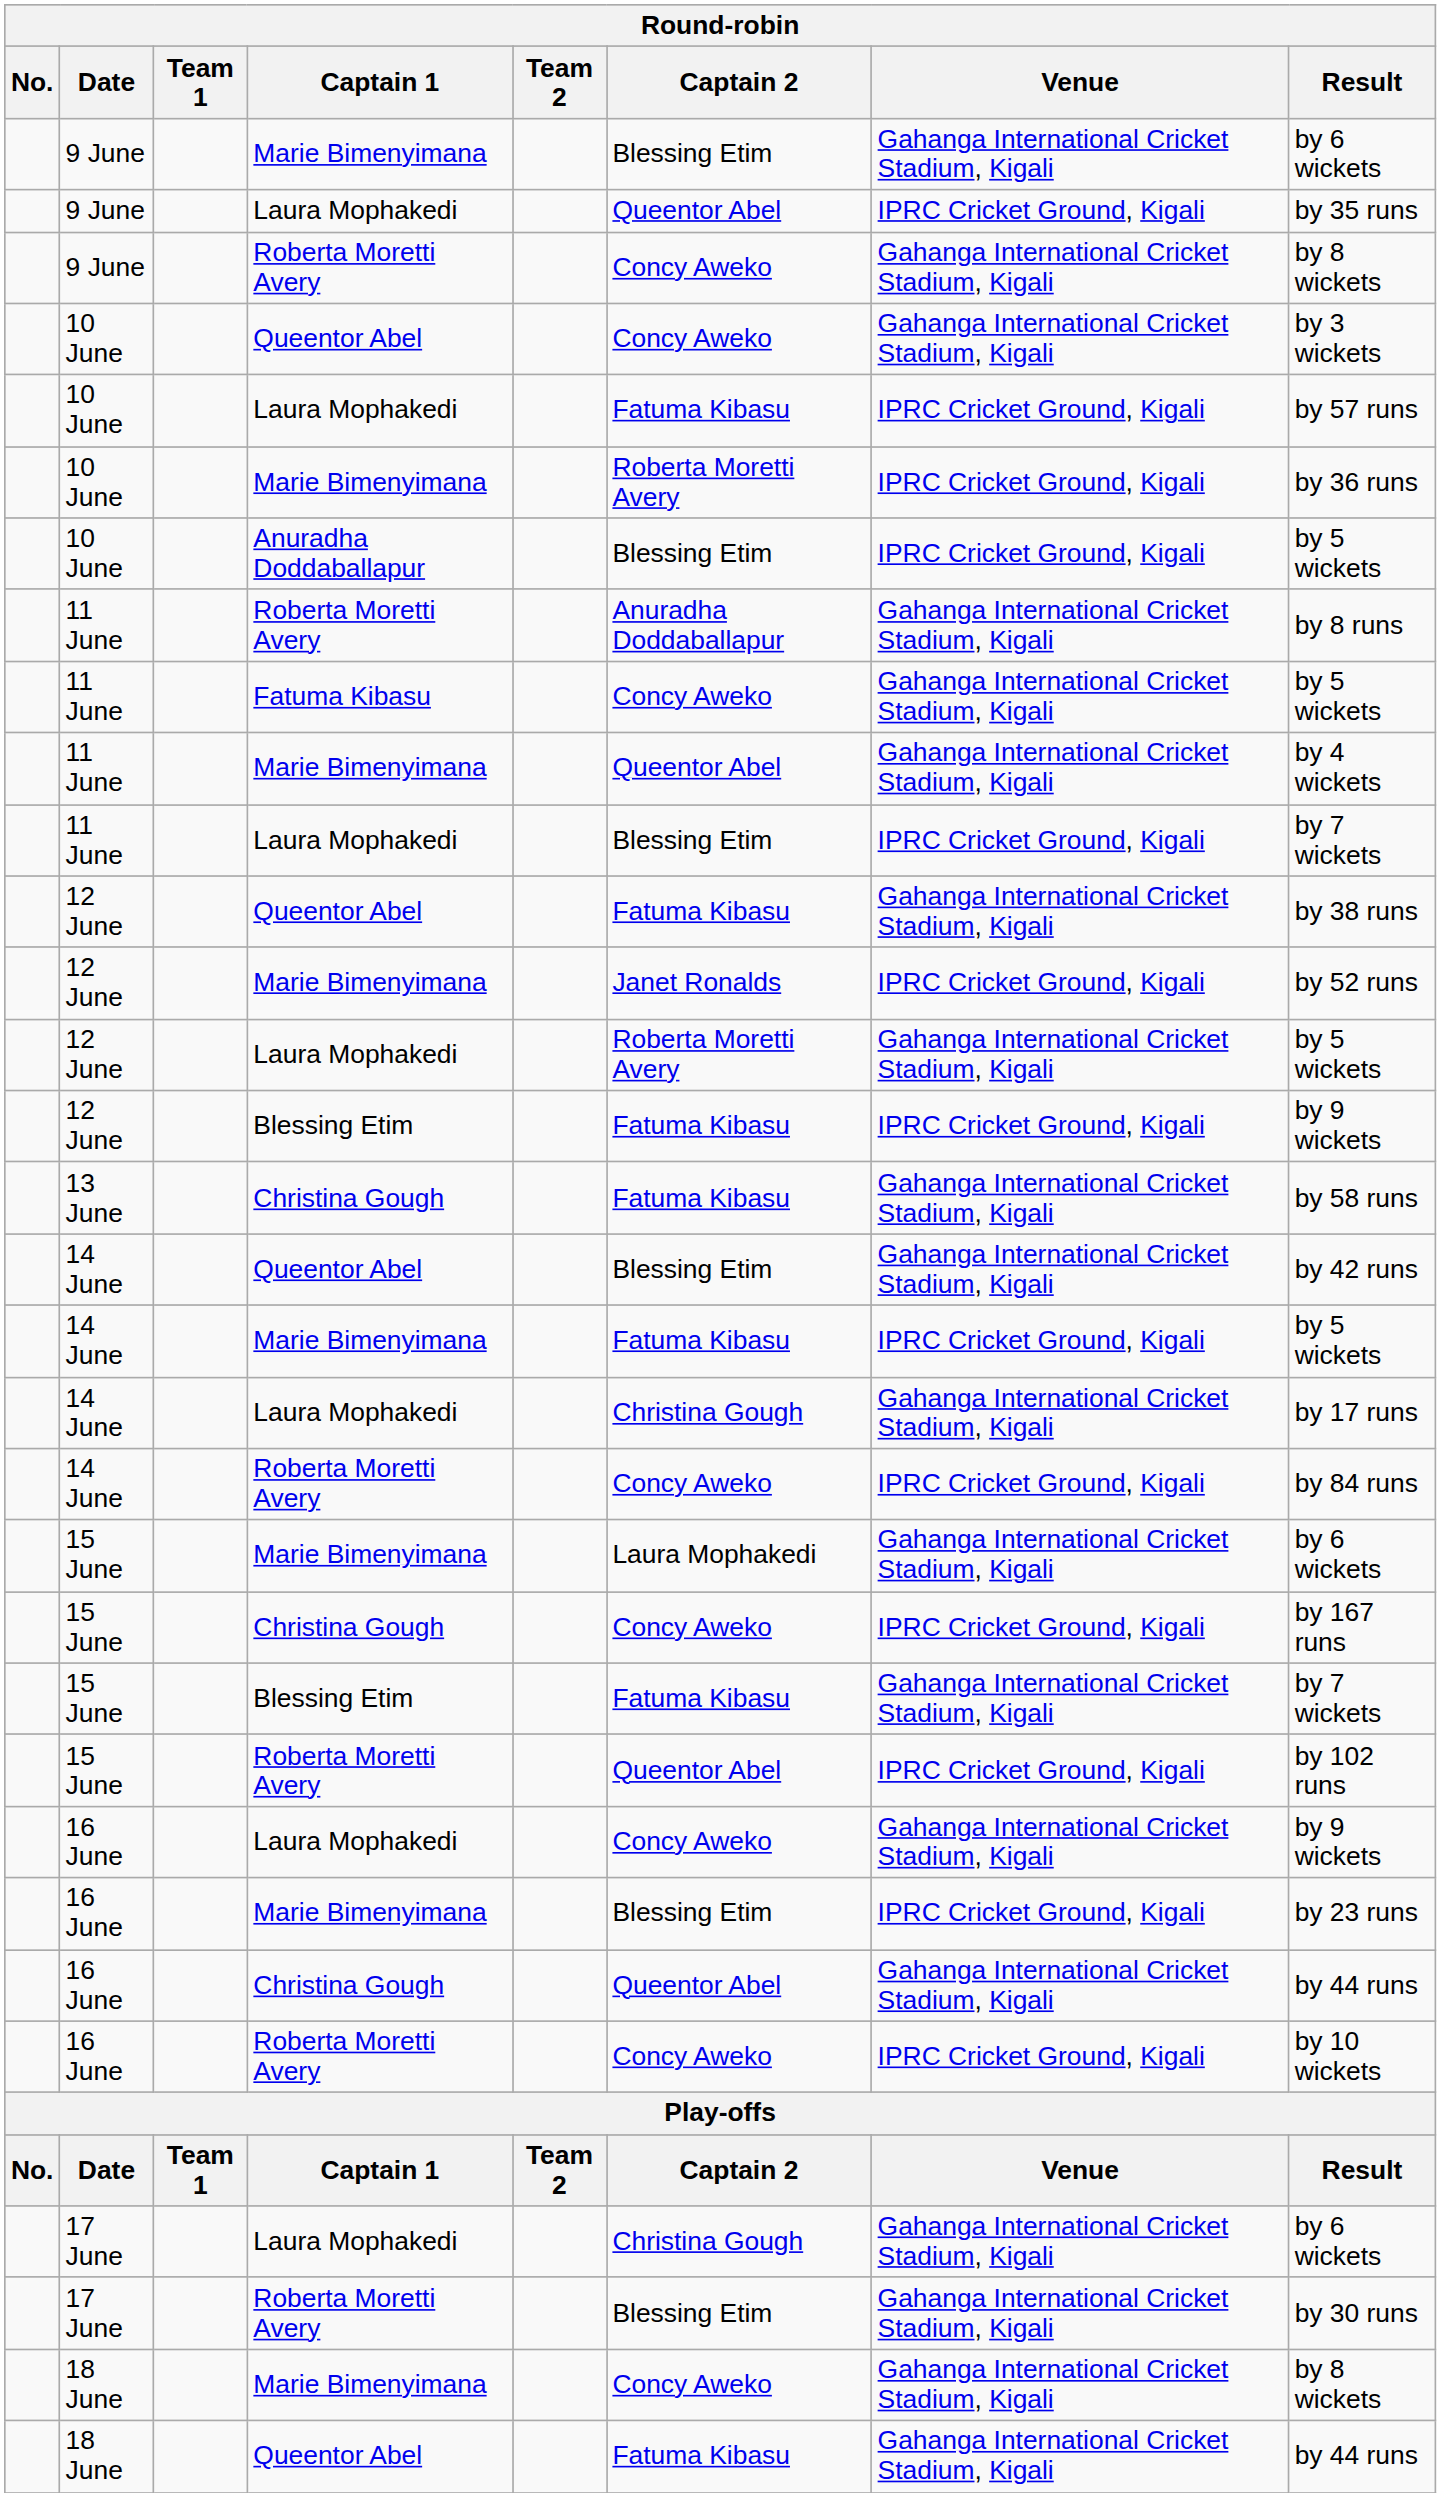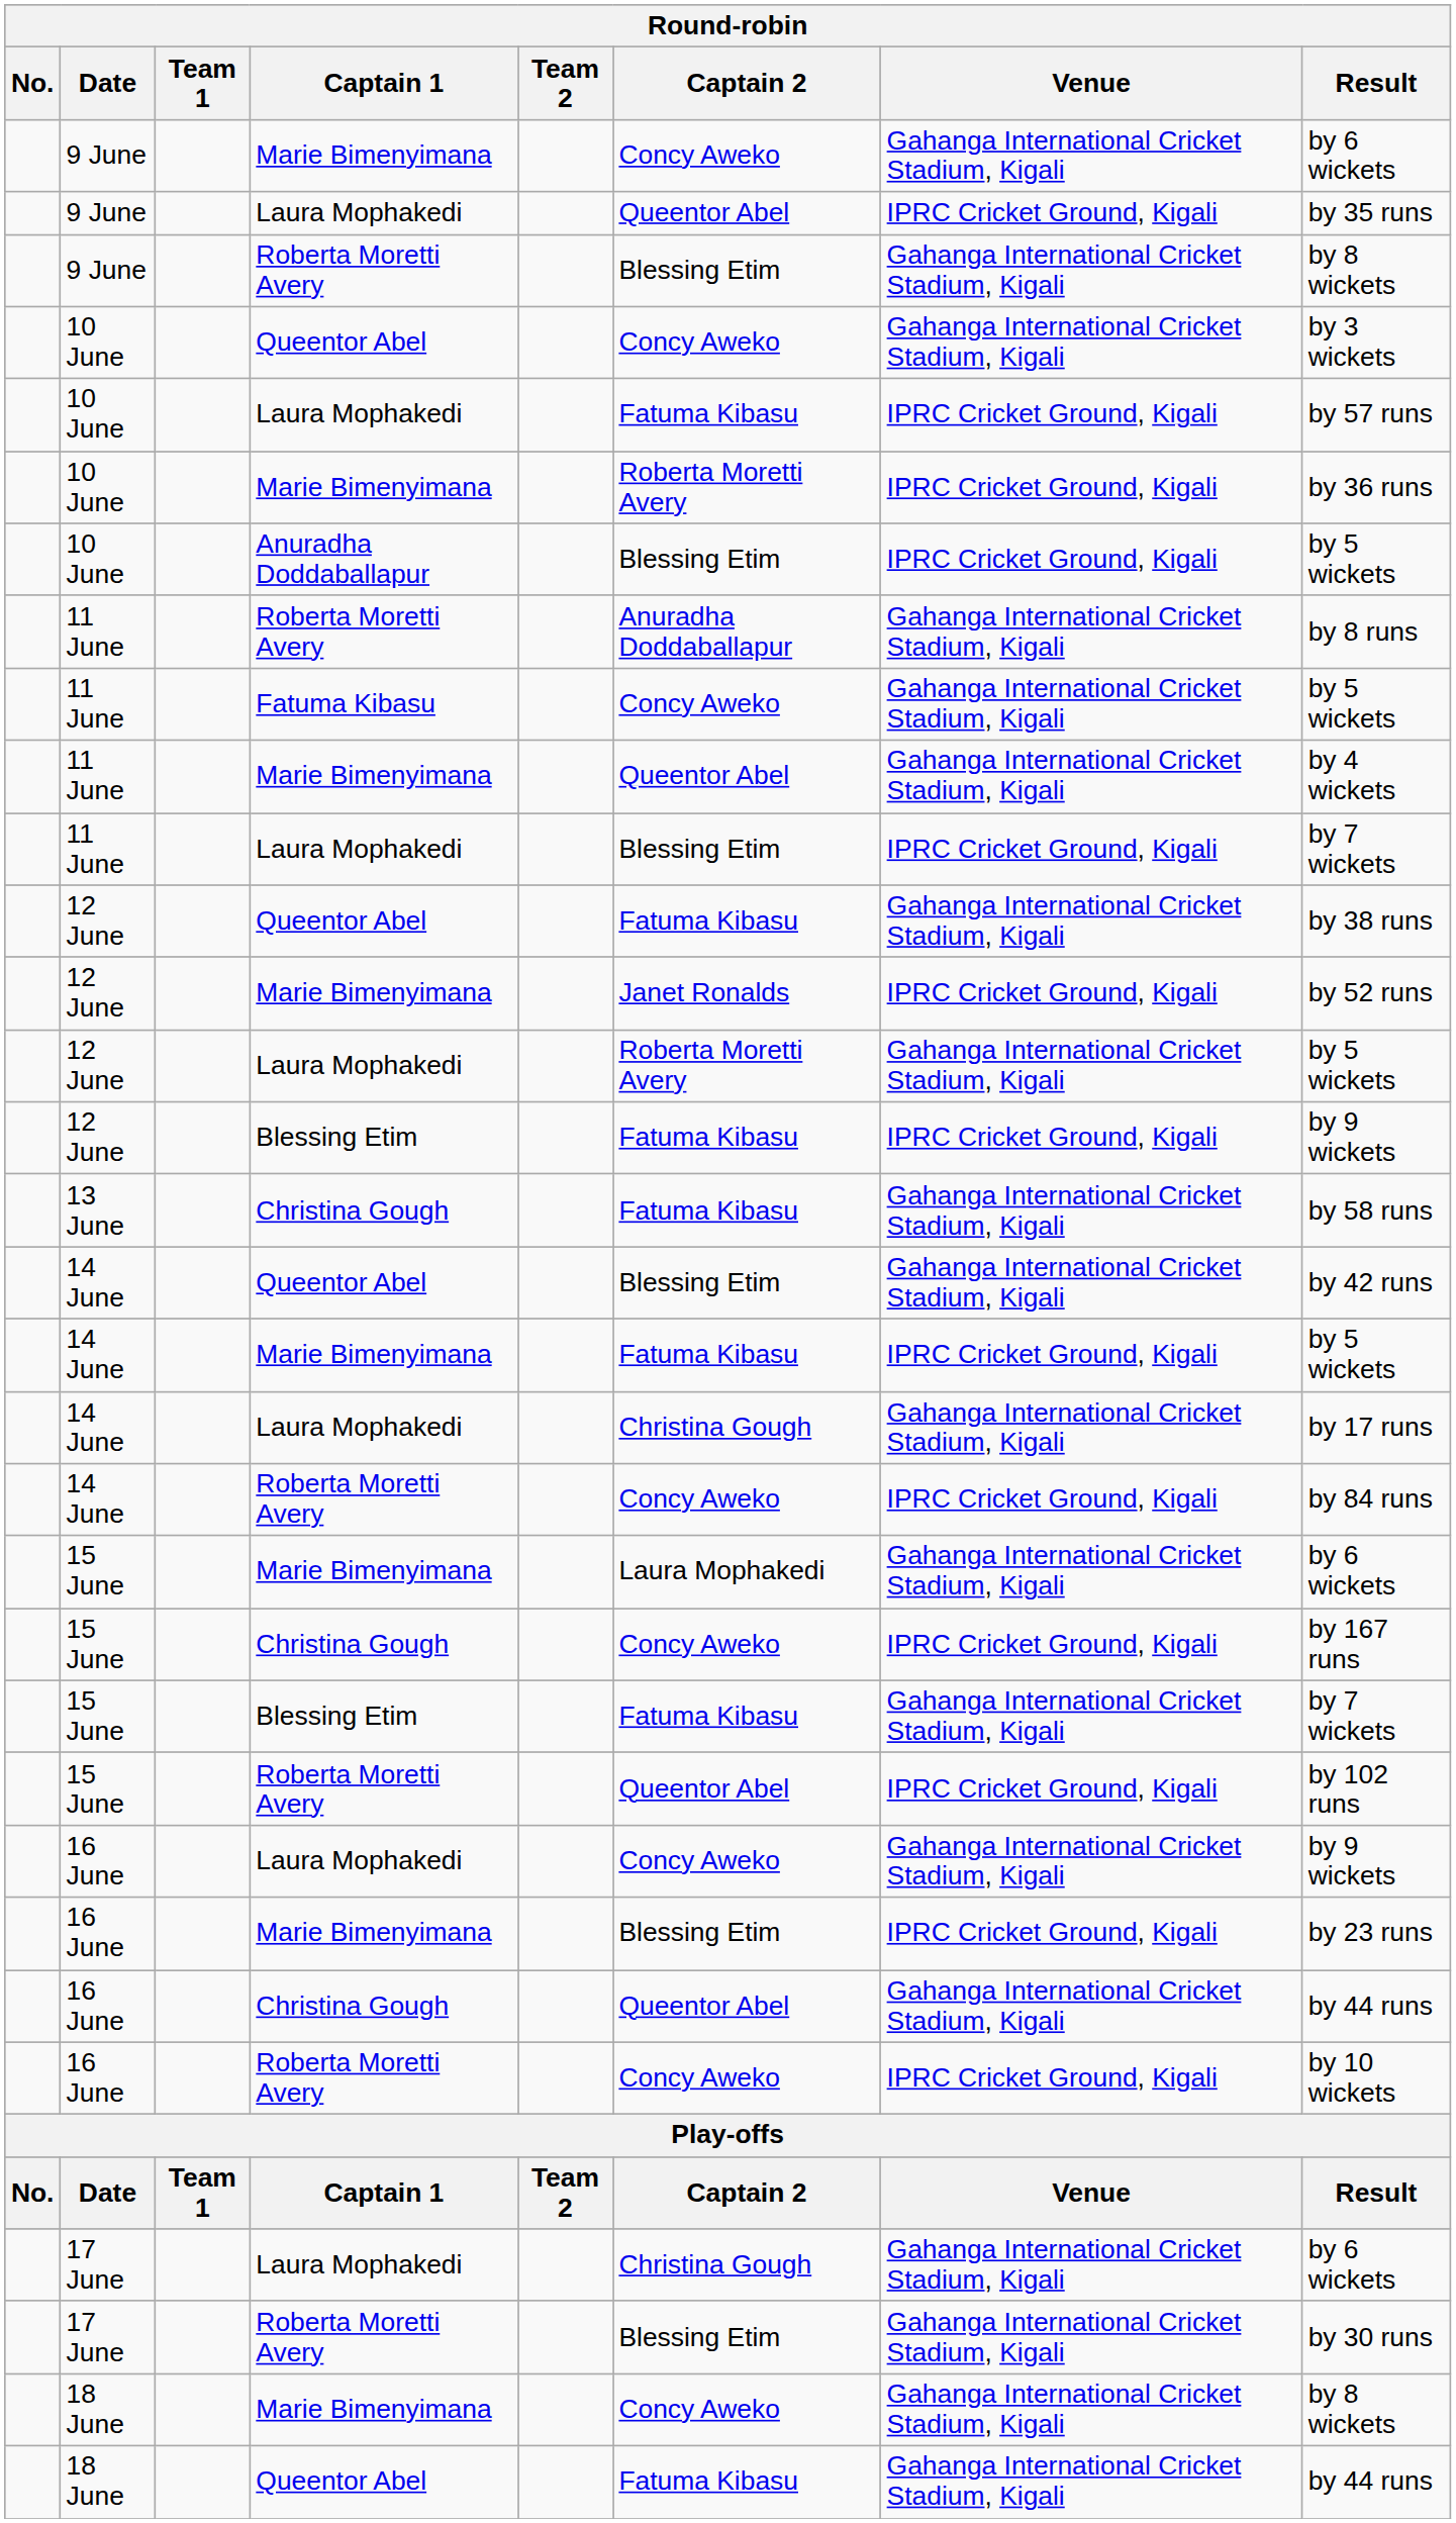 <table class="wikitable">
 <tr>
 <th colspan="9">Round-robin</th>
 </tr>
 <tr>
 <th>No.</th>
 <th>Date</th>
 <th>Team 1</th>
 <th>Captain 1</th>
 <th>Team 2</th>
 <th>Captain 2</th>
 <th>Venue</th>
 <th>Result</th>
 </tr>
 <tr>
 <td></td>
 <td>9 June</td>
 <td></td>
 <td><a href='#'>Marie Bimenyimana</a></td>
 <td></td>
-<td>Blessing Etim</td>
+<td><a href='#'>Concy Aweko</a></td>
 <td><a href='#'>Gahanga International Cricket Stadium</a>, <a href='#'>Kigali</a></td>
 <td> by 6 wickets</td>
 </tr>
 <tr>
 <td></td>
 <td>9 June</td>
 <td></td>
 <td>Laura Mophakedi</td>
 <td></td>
 <td><a href='#'>Queentor Abel</a></td>
 <td><a href='#'>IPRC Cricket Ground</a>, <a href='#'>Kigali</a></td>
 <td> by 35 runs</td>
 </tr>
 <tr>
 <td></td>
 <td>9 June</td>
 <td></td>
 <td><a href='#'>Roberta Moretti Avery</a></td>
 <td></td>
-<td><a href='#'>Concy Aweko</a></td>
+<td>Blessing Etim</td>
 <td><a href='#'>Gahanga International Cricket Stadium</a>, <a href='#'>Kigali</a></td>
 <td> by 8 wickets</td>
 </tr>
 <tr>
 <td></td>
 <td>10 June</td>
 <td></td>
 <td><a href='#'>Queentor Abel</a></td>
 <td></td>
 <td><a href='#'>Concy Aweko</a></td>
 <td><a href='#'>Gahanga International Cricket Stadium</a>, <a href='#'>Kigali</a></td>
 <td> by 3 wickets</td>
 </tr>
 <tr>
 <td></td>
 <td>10 June</td>
 <td></td>
 <td>Laura Mophakedi</td>
 <td></td>
 <td><a href='#'>Fatuma Kibasu</a></td>
 <td><a href='#'>IPRC Cricket Ground</a>, <a href='#'>Kigali</a></td>
 <td> by 57 runs</td>
 </tr>
 <tr>
 <td></td>
 <td>10 June</td>
 <td></td>
 <td><a href='#'>Marie Bimenyimana</a></td>
 <td></td>
 <td><a href='#'>Roberta Moretti Avery</a></td>
 <td><a href='#'>IPRC Cricket Ground</a>, <a href='#'>Kigali</a></td>
 <td> by 36 runs</td>
 </tr>
 <tr>
 <td></td>
 <td>10 June</td>
 <td></td>
 <td><a href='#'>Anuradha Doddaballapur</a></td>
 <td></td>
 <td>Blessing Etim</td>
 <td><a href='#'>IPRC Cricket Ground</a>, <a href='#'>Kigali</a></td>
 <td> by 5 wickets</td>
 </tr>
 <tr>
 <td></td>
 <td>11 June</td>
 <td></td>
 <td><a href='#'>Roberta Moretti Avery</a></td>
 <td></td>
 <td><a href='#'>Anuradha Doddaballapur</a></td>
 <td><a href='#'>Gahanga International Cricket Stadium</a>, <a href='#'>Kigali</a></td>
 <td> by 8 runs</td>
 </tr>
 <tr>
 <td></td>
 <td>11 June</td>
 <td></td>
 <td><a href='#'>Fatuma Kibasu</a></td>
 <td></td>
 <td><a href='#'>Concy Aweko</a></td>
 <td><a href='#'>Gahanga International Cricket Stadium</a>, <a href='#'>Kigali</a></td>
 <td> by 5 wickets</td>
 </tr>
 <tr>
 <td></td>
 <td>11 June</td>
 <td></td>
 <td><a href='#'>Marie Bimenyimana</a></td>
 <td></td>
 <td><a href='#'>Queentor Abel</a></td>
 <td><a href='#'>Gahanga International Cricket Stadium</a>, <a href='#'>Kigali</a></td>
 <td> by 4 wickets</td>
 </tr>
 <tr>
 <td></td>
 <td>11 June</td>
 <td></td>
 <td>Laura Mophakedi</td>
 <td></td>
 <td>Blessing Etim</td>
 <td><a href='#'>IPRC Cricket Ground</a>, <a href='#'>Kigali</a></td>
 <td> by 7 wickets</td>
 </tr>
 <tr>
 <td></td>
 <td>12 June</td>
 <td></td>
 <td><a href='#'>Queentor Abel</a></td>
 <td></td>
 <td><a href='#'>Fatuma Kibasu</a></td>
 <td><a href='#'>Gahanga International Cricket Stadium</a>, <a href='#'>Kigali</a></td>
 <td> by 38 runs</td>
 </tr>
 <tr>
 <td></td>
 <td>12 June</td>
 <td></td>
 <td><a href='#'>Marie Bimenyimana</a></td>
 <td></td>
 <td><a href='#'>Janet Ronalds</a></td>
 <td><a href='#'>IPRC Cricket Ground</a>, <a href='#'>Kigali</a></td>
 <td> by 52 runs</td>
 </tr>
 <tr>
 <td></td>
 <td>12 June</td>
 <td></td>
 <td>Laura Mophakedi</td>
 <td></td>
 <td><a href='#'>Roberta Moretti Avery</a></td>
 <td><a href='#'>Gahanga International Cricket Stadium</a>, <a href='#'>Kigali</a></td>
 <td> by 5 wickets</td>
 </tr>
 <tr>
 <td></td>
 <td>12 June</td>
 <td></td>
 <td>Blessing Etim</td>
 <td></td>
 <td><a href='#'>Fatuma Kibasu</a></td>
 <td><a href='#'>IPRC Cricket Ground</a>, <a href='#'>Kigali</a></td>
 <td> by 9 wickets</td>
 </tr>
 <tr>
 <td></td>
 <td>13 June</td>
 <td></td>
 <td><a href='#'>Christina Gough</a></td>
 <td></td>
 <td><a href='#'>Fatuma Kibasu</a></td>
 <td><a href='#'>Gahanga International Cricket Stadium</a>, <a href='#'>Kigali</a></td>
 <td> by 58 runs</td>
 </tr>
 <tr>
 <td></td>
 <td>14 June</td>
 <td></td>
 <td><a href='#'>Queentor Abel</a></td>
 <td></td>
 <td>Blessing Etim</td>
 <td><a href='#'>Gahanga International Cricket Stadium</a>, <a href='#'>Kigali</a></td>
 <td> by 42 runs</td>
 </tr>
 <tr>
 <td></td>
 <td>14 June</td>
 <td></td>
 <td><a href='#'>Marie Bimenyimana</a></td>
 <td></td>
 <td><a href='#'>Fatuma Kibasu</a></td>
 <td><a href='#'>IPRC Cricket Ground</a>, <a href='#'>Kigali</a></td>
 <td> by 5 wickets</td>
 </tr>
 <tr>
 <td></td>
 <td>14 June</td>
 <td></td>
 <td>Laura Mophakedi</td>
 <td></td>
 <td><a href='#'>Christina Gough</a></td>
 <td><a href='#'>Gahanga International Cricket Stadium</a>, <a href='#'>Kigali</a></td>
 <td> by 17 runs</td>
 </tr>
 <tr>
 <td></td>
 <td>14 June</td>
 <td></td>
 <td><a href='#'>Roberta Moretti Avery</a></td>
 <td></td>
 <td><a href='#'>Concy Aweko</a></td>
 <td><a href='#'>IPRC Cricket Ground</a>, <a href='#'>Kigali</a></td>
 <td> by 84 runs</td>
 </tr>
 <tr>
 <td></td>
 <td>15 June</td>
 <td></td>
 <td><a href='#'>Marie Bimenyimana</a></td>
 <td></td>
 <td>Laura Mophakedi</td>
 <td><a href='#'>Gahanga International Cricket Stadium</a>, <a href='#'>Kigali</a></td>
 <td> by 6 wickets</td>
 </tr>
 <tr>
 <td></td>
 <td>15 June</td>
 <td></td>
 <td><a href='#'>Christina Gough</a></td>
 <td></td>
 <td><a href='#'>Concy Aweko</a></td>
 <td><a href='#'>IPRC Cricket Ground</a>, <a href='#'>Kigali</a></td>
 <td> by 167 runs</td>
 </tr>
 <tr>
 <td></td>
 <td>15 June</td>
 <td></td>
 <td>Blessing Etim</td>
 <td></td>
 <td><a href='#'>Fatuma Kibasu</a></td>
 <td><a href='#'>Gahanga International Cricket Stadium</a>, <a href='#'>Kigali</a></td>
 <td> by 7 wickets</td>
 </tr>
 <tr>
 <td></td>
 <td>15 June</td>
 <td></td>
 <td><a href='#'>Roberta Moretti Avery</a></td>
 <td></td>
 <td><a href='#'>Queentor Abel</a></td>
 <td><a href='#'>IPRC Cricket Ground</a>, <a href='#'>Kigali</a></td>
 <td> by 102 runs</td>
 </tr>
 <tr>
 <td></td>
 <td>16 June</td>
 <td></td>
 <td>Laura Mophakedi</td>
 <td></td>
 <td><a href='#'>Concy Aweko</a></td>
 <td><a href='#'>Gahanga International Cricket Stadium</a>, <a href='#'>Kigali</a></td>
 <td> by 9 wickets</td>
 </tr>
 <tr>
 <td></td>
 <td>16 June</td>
 <td></td>
 <td><a href='#'>Marie Bimenyimana</a></td>
 <td></td>
 <td>Blessing Etim</td>
 <td><a href='#'>IPRC Cricket Ground</a>, <a href='#'>Kigali</a></td>
 <td> by 23 runs</td>
 </tr>
 <tr>
 <td></td>
 <td>16 June</td>
 <td></td>
 <td><a href='#'>Christina Gough</a></td>
 <td></td>
 <td><a href='#'>Queentor Abel</a></td>
 <td><a href='#'>Gahanga International Cricket Stadium</a>, <a href='#'>Kigali</a></td>
 <td> by 44 runs</td>
 </tr>
 <tr>
 <td></td>
 <td>16 June</td>
 <td></td>
 <td><a href='#'>Roberta Moretti Avery</a></td>
 <td></td>
 <td><a href='#'>Concy Aweko</a></td>
 <td><a href='#'>IPRC Cricket Ground</a>, <a href='#'>Kigali</a></td>
 <td> by 10 wickets</td>
 </tr>
 <tr>
 <th colspan="9">Play-offs</th>
 </tr>
 <tr>
 <th>No.</th>
 <th>Date</th>
 <th>Team 1</th>
 <th>Captain 1</th>
 <th>Team 2</th>
 <th>Captain 2</th>
 <th>Venue</th>
 <th>Result</th>
 </tr>
 <tr>
 <td></td>
 <td>17 June</td>
 <td></td>
 <td>Laura Mophakedi</td>
 <td></td>
 <td><a href='#'>Christina Gough</a></td>
 <td><a href='#'>Gahanga International Cricket Stadium</a>, <a href='#'>Kigali</a></td>
 <td> by 6 wickets</td>
 </tr>
 <tr>
 <td></td>
 <td>17 June</td>
 <td></td>
 <td><a href='#'>Roberta Moretti Avery</a></td>
 <td></td>
 <td>Blessing Etim</td>
 <td><a href='#'>Gahanga International Cricket Stadium</a>, <a href='#'>Kigali</a></td>
 <td> by 30 runs</td>
 </tr>
 <tr>
 <td></td>
 <td>18 June</td>
 <td></td>
 <td><a href='#'>Marie Bimenyimana</a></td>
 <td></td>
 <td><a href='#'>Concy Aweko</a></td>
 <td><a href='#'>Gahanga International Cricket Stadium</a>, <a href='#'>Kigali</a></td>
 <td> by 8 wickets</td>
 </tr>
 <tr>
 <td></td>
 <td>18 June</td>
 <td></td>
 <td><a href='#'>Queentor Abel</a></td>
 <td></td>
 <td><a href='#'>Fatuma Kibasu</a></td>
 <td><a href='#'>Gahanga International Cricket Stadium</a>, <a href='#'>Kigali</a></td>
 <td> by 44 runs</td>
 </tr>
 </table>
